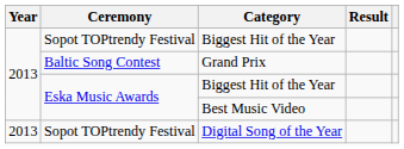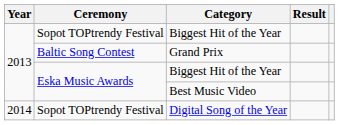 <table class="wikitable">
 <tr>
 <th scope="col">Year</th>
 <th scope="col">Ceremony</th>
 <th scope="col">Category</th>
 <th scope="col">Result</th>
 <th scope="col"></th>
 </tr>
 <tr>
 <td rowspan=4>2013</td>
 <td>Sopot TOPtrendy Festival</td>
 <td>Biggest Hit of the Year</td>
 <td></td>
 <td align="center"></td>
 </tr>
 <tr>
 <td><a href='#'>Baltic Song Contest</a></td>
 <td>Grand Prix</td>
 <td></td>
 <td align="center"></td>
 </tr>
 <tr>
 <td rowspan=2><a href='#'>Eska Music Awards</a></td>
 <td>Biggest Hit of the Year</td>
 <td></td>
 <td align="center"></td>
 </tr>
 <tr>
 <td>Best Music Video</td>
 <td></td>
 <td align="center"></td>
 </tr>
 <tr>
-<td>2013</td>
+<td>2014</td>
 <td>Sopot TOPtrendy Festival</td>
 <td><a href='#'>Digital Song of the Year</a></td>
 <td></td>
 <td align="center"></td>
 </tr>
 </table>
